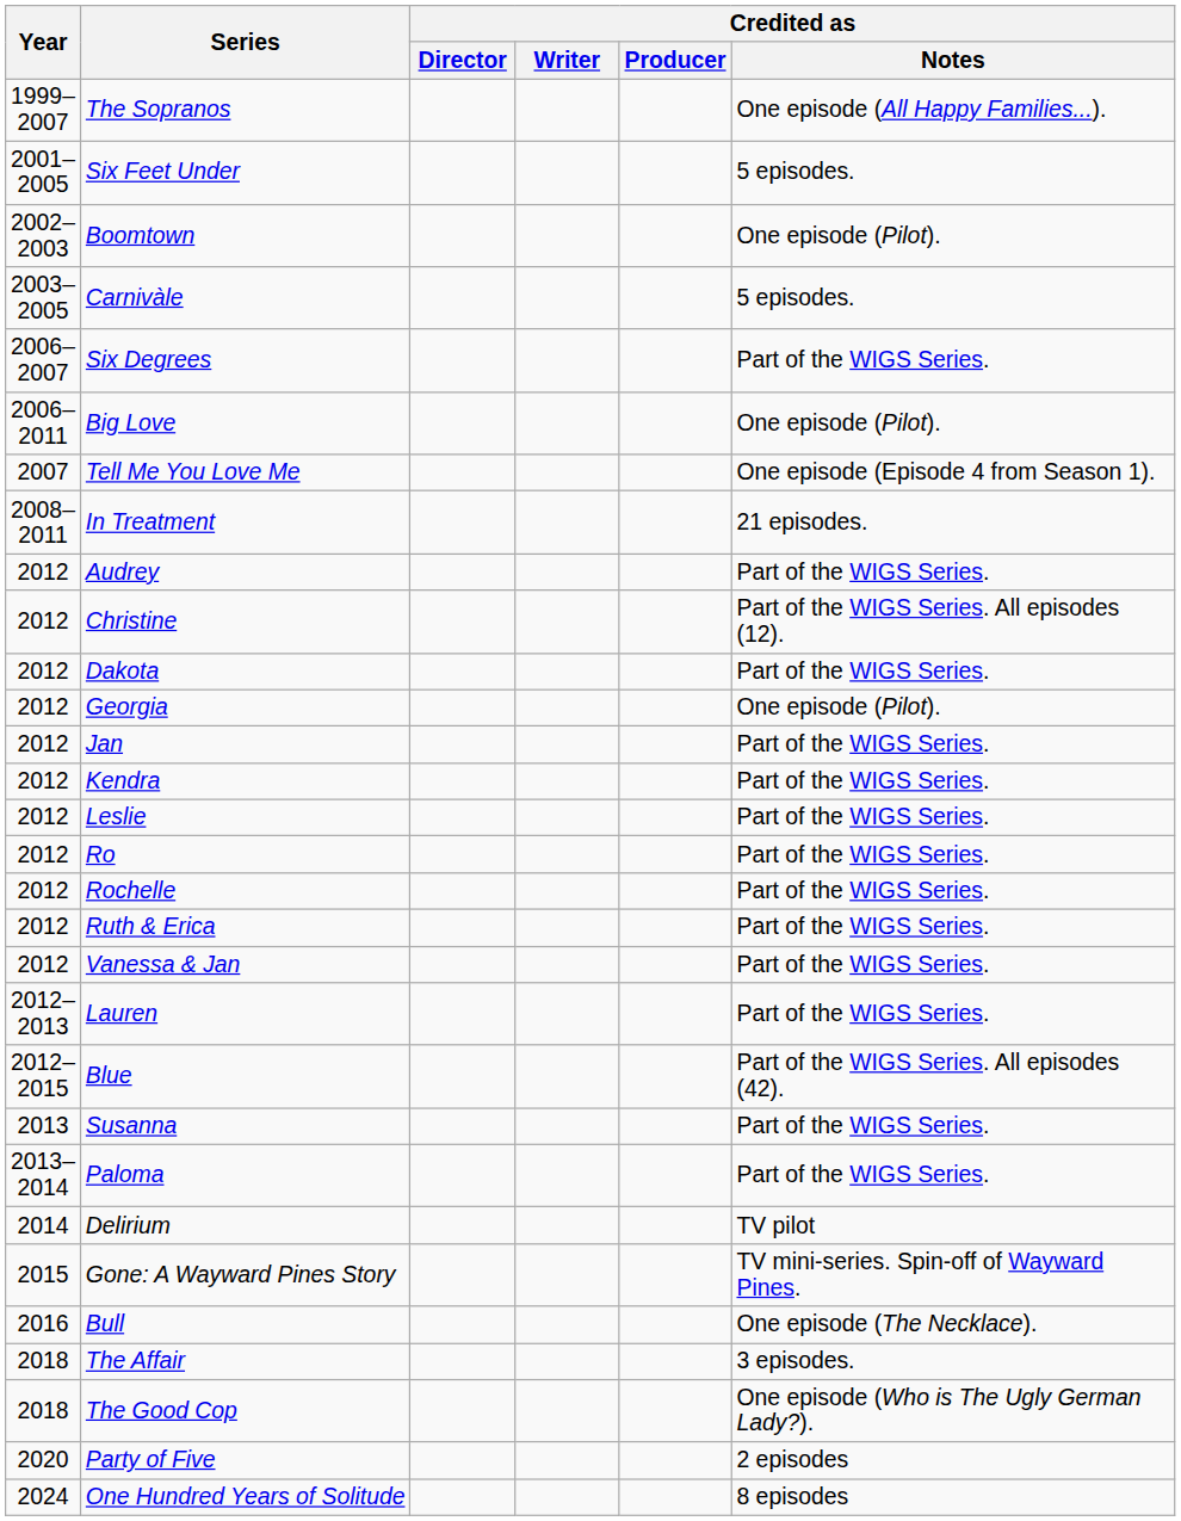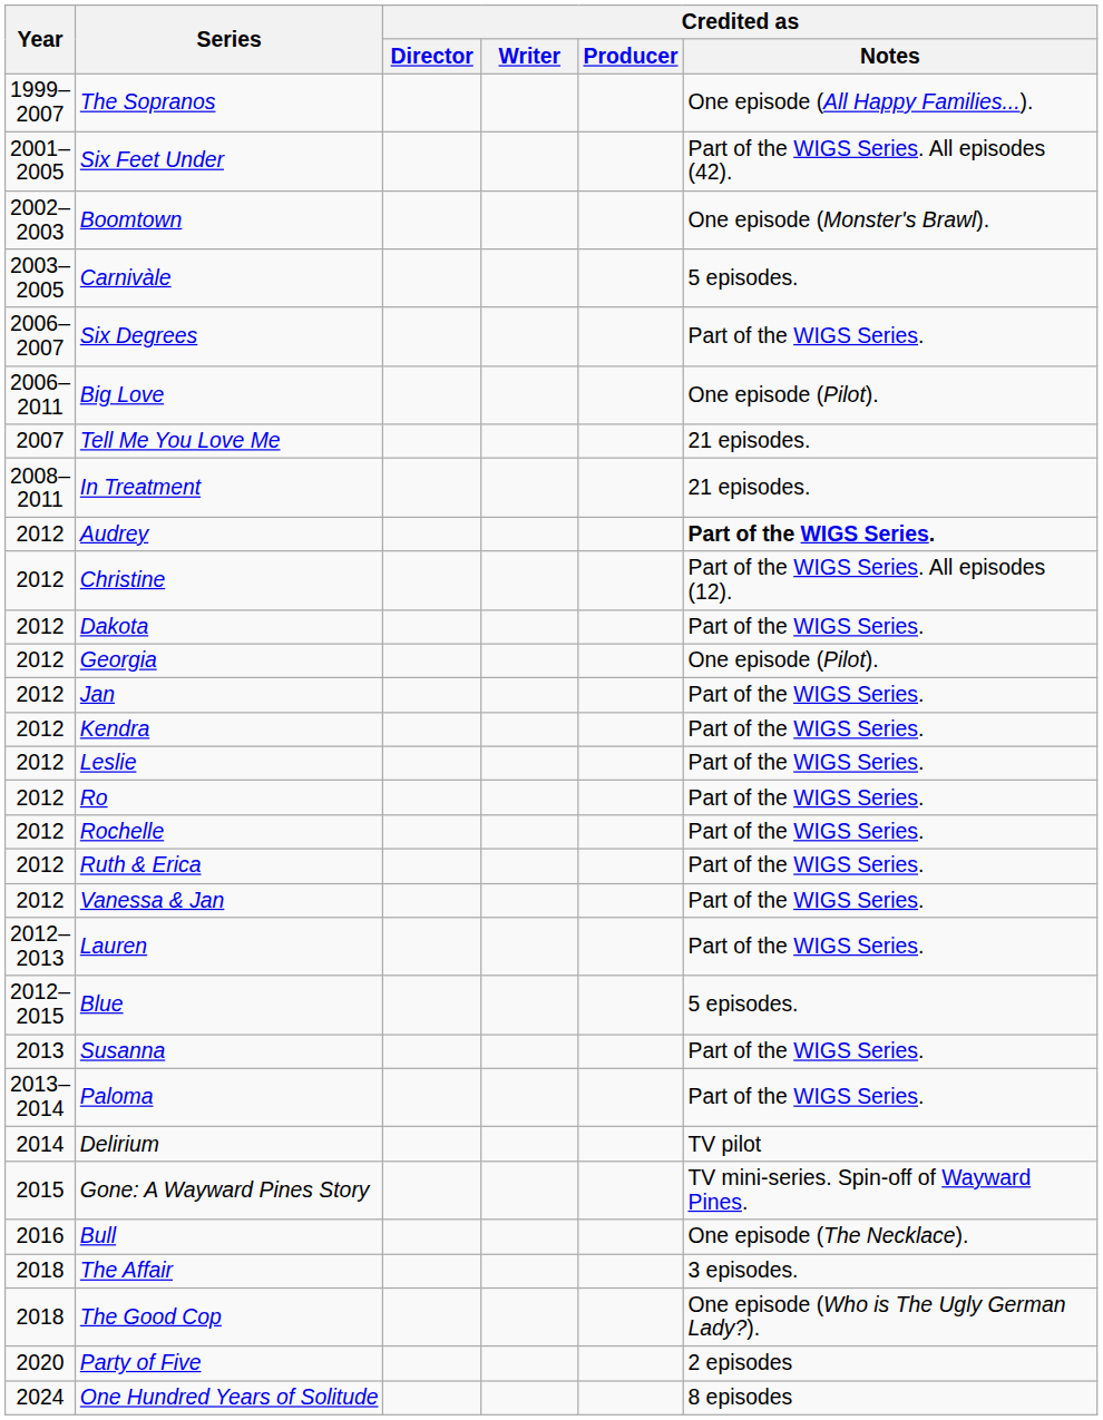 <table class="wikitable sortable" style="text-align:center">
 <tr>
 <th rowspan="2" style="width:33px;">Year</th>
 <th rowspan="2">Series</th>
 <th colspan="6">Credited as</th>
 </tr>
 <tr>
 <th width=65><a href='#'>Director</a></th>
 <th width=65><a href='#'>Writer</a></th>
 <th width=65><a href='#'>Producer</a></th>
 <th width=300>Notes</th>
 </tr>
 <tr>
 <td>1999–2007</td>
 <td style="text-align:left;"><em><a href='#'>The Sopranos</a></em></td>
 <td></td>
 <td></td>
 <td></td>
 <td style="text-align:left;">One episode (<em><a href='#'>All Happy Families...</a></em>).</td>
 </tr>
 <tr>
 <td>2001–2005</td>
 <td style="text-align:left;"><em><a href='#'>Six Feet Under</a></em></td>
 <td></td>
 <td></td>
 <td></td>
-<td style="text-align:left;">5 episodes.</td>
+<td style="text-align:left;">Part of the <a href='#'>WIGS Series</a>. All episodes (42).</td>
 </tr>
 <tr>
 <td>2002–2003</td>
 <td style="text-align:left;"><em><a href='#'>Boomtown</a></em></td>
 <td></td>
 <td></td>
 <td></td>
-<td style="text-align:left;">One episode (<em>Pilot</em>).</td>
+<td style="text-align:left;">One episode (<em>Monster's Brawl</em>).</td>
 </tr>
 <tr>
 <td>2003–2005</td>
 <td style="text-align:left;"><em><a href='#'>Carnivàle</a></em></td>
 <td></td>
 <td></td>
 <td></td>
 <td style="text-align:left;">5 episodes.</td>
 </tr>
 <tr>
 <td>2006–2007</td>
 <td style="text-align:left;"><em><a href='#'>Six Degrees</a></em></td>
 <td></td>
 <td></td>
 <td></td>
 <td style="text-align:left;">Part of the <a href='#'>WIGS Series</a>.</td>
 </tr>
 <tr>
 <td>2006–2011</td>
 <td style="text-align:left;"><em><a href='#'>Big Love</a></em></td>
 <td></td>
 <td></td>
 <td></td>
 <td style="text-align:left;">One episode (<em>Pilot</em>).</td>
 </tr>
 <tr>
 <td>2007</td>
 <td style="text-align:left;"><em><a href='#'>Tell Me You Love Me</a></em></td>
 <td></td>
 <td></td>
 <td></td>
-<td style="text-align:left;">One episode (Episode 4 from Season 1).</td>
+<td style="text-align:left;">21 episodes.</td>
 </tr>
 <tr>
 <td>2008–2011</td>
 <td style="text-align:left;"><em><a href='#'>In Treatment</a></em></td>
 <td></td>
 <td></td>
 <td></td>
 <td style="text-align:left;">21 episodes.</td>
 </tr>
 <tr>
 <td>2012</td>
 <td style="text-align:left;"><em><a href='#'>Audrey</a></em></td>
 <td></td>
 <td></td>
 <td></td>
-<td style="text-align:left;">Part of the <a href='#'>WIGS Series</a>.</td>
+<td style="text-align:left;"><strong>Part of the <a href='#'>WIGS Series</a>.</strong></td>
 </tr>
 <tr>
 <td>2012</td>
 <td style="text-align:left;"><em><a href='#'>Christine</a></em></td>
 <td></td>
 <td></td>
 <td></td>
 <td style="text-align:left;">Part of the <a href='#'>WIGS Series</a>. All episodes (12).</td>
 </tr>
 <tr>
 <td>2012</td>
 <td style="text-align:left;"><em><a href='#'>Dakota</a></em></td>
 <td></td>
 <td></td>
 <td></td>
 <td style="text-align:left;">Part of the <a href='#'>WIGS Series</a>.</td>
 </tr>
 <tr>
 <td>2012</td>
 <td style="text-align:left;"><em><a href='#'>Georgia</a></em></td>
 <td></td>
 <td></td>
 <td></td>
 <td style="text-align:left;">One episode (<em>Pilot</em>).</td>
 </tr>
 <tr>
 <td>2012</td>
 <td style="text-align:left;"><em><a href='#'>Jan</a></em></td>
 <td></td>
 <td></td>
 <td></td>
 <td style="text-align:left;">Part of the <a href='#'>WIGS Series</a>.</td>
 </tr>
 <tr>
 <td>2012</td>
 <td style="text-align:left;"><em><a href='#'>Kendra</a></em></td>
 <td></td>
 <td></td>
 <td></td>
 <td style="text-align:left;">Part of the <a href='#'>WIGS Series</a>.</td>
 </tr>
 <tr>
 <td>2012</td>
 <td style="text-align:left;"><em><a href='#'>Leslie</a></em></td>
 <td></td>
 <td></td>
 <td></td>
 <td style="text-align:left;">Part of the <a href='#'>WIGS Series</a>.</td>
 </tr>
 <tr>
 <td>2012</td>
 <td style="text-align:left;"><em><a href='#'>Ro</a></em></td>
 <td></td>
 <td></td>
 <td></td>
 <td style="text-align:left;">Part of the <a href='#'>WIGS Series</a>.</td>
 </tr>
 <tr>
 <td>2012</td>
 <td style="text-align:left;"><em><a href='#'>Rochelle</a></em></td>
 <td></td>
 <td></td>
 <td></td>
 <td style="text-align:left;">Part of the <a href='#'>WIGS Series</a>.</td>
 </tr>
 <tr>
 <td>2012</td>
 <td style="text-align:left;"><em><a href='#'>Ruth & Erica</a></em></td>
 <td></td>
 <td></td>
 <td></td>
 <td style="text-align:left;">Part of the <a href='#'>WIGS Series</a>.</td>
 </tr>
 <tr>
 <td>2012</td>
 <td style="text-align:left;"><em><a href='#'>Vanessa & Jan</a></em></td>
 <td></td>
 <td></td>
 <td></td>
 <td style="text-align:left;">Part of the <a href='#'>WIGS Series</a>.</td>
 </tr>
 <tr>
 <td>2012–2013</td>
 <td style="text-align:left;"><em><a href='#'>Lauren</a></em></td>
 <td></td>
 <td></td>
 <td></td>
 <td style="text-align:left;">Part of the <a href='#'>WIGS Series</a>.</td>
 </tr>
 <tr>
 <td>2012–2015</td>
 <td style="text-align:left;"><em><a href='#'>Blue</a></em></td>
 <td></td>
 <td></td>
 <td></td>
-<td style="text-align:left;">Part of the <a href='#'>WIGS Series</a>. All episodes (42).</td>
+<td style="text-align:left;">5 episodes.</td>
 </tr>
 <tr>
 <td>2013</td>
 <td style="text-align:left;"><em><a href='#'>Susanna</a></em></td>
 <td></td>
 <td></td>
 <td></td>
 <td style="text-align:left;">Part of the <a href='#'>WIGS Series</a>.</td>
 </tr>
 <tr>
 <td>2013–2014</td>
 <td style="text-align:left;"><em><a href='#'>Paloma</a></em></td>
 <td></td>
 <td></td>
 <td></td>
 <td style="text-align:left;">Part of the <a href='#'>WIGS Series</a>.</td>
 </tr>
 <tr>
 <td>2014</td>
 <td style="text-align:left;"><em>Delirium</em></td>
 <td></td>
 <td></td>
 <td></td>
 <td style="text-align:left;">TV pilot</td>
 </tr>
 <tr>
 <td>2015</td>
 <td style="text-align:left;"><em>Gone: A Wayward Pines Story</em></td>
 <td></td>
 <td></td>
 <td></td>
 <td style="text-align:left;">TV mini-series. Spin-off of <a href='#'>Wayward Pines</a>.</td>
 </tr>
 <tr>
 <td>2016</td>
 <td style="text-align:left;"><em><a href='#'>Bull</a></em></td>
 <td></td>
 <td></td>
 <td></td>
 <td style="text-align:left;">One episode (<em>The Necklace</em>).</td>
 </tr>
 <tr>
 <td>2018</td>
 <td style="text-align:left;"><em><a href='#'>The Affair</a></em></td>
 <td></td>
 <td></td>
 <td></td>
 <td style="text-align:left;">3 episodes.</td>
 </tr>
 <tr>
 <td>2018</td>
 <td style="text-align:left;"><em><a href='#'>The Good Cop</a></em></td>
 <td></td>
 <td></td>
 <td></td>
 <td style="text-align:left;">One episode (<em>Who is The Ugly German Lady?</em>).</td>
 </tr>
 <tr>
 <td>2020</td>
 <td style="text-align:left;"><em><a href='#'>Party of Five</a></em></td>
 <td></td>
 <td></td>
 <td></td>
 <td style="text-align:left;">2 episodes</td>
 </tr>
 <tr>
 <td>2024</td>
 <td><em><a href='#'>One Hundred Years of Solitude</a></em></td>
 <td></td>
 <td></td>
 <td></td>
 <td style="text-align:left;">8 episodes</td>
 </tr>
 </table>
